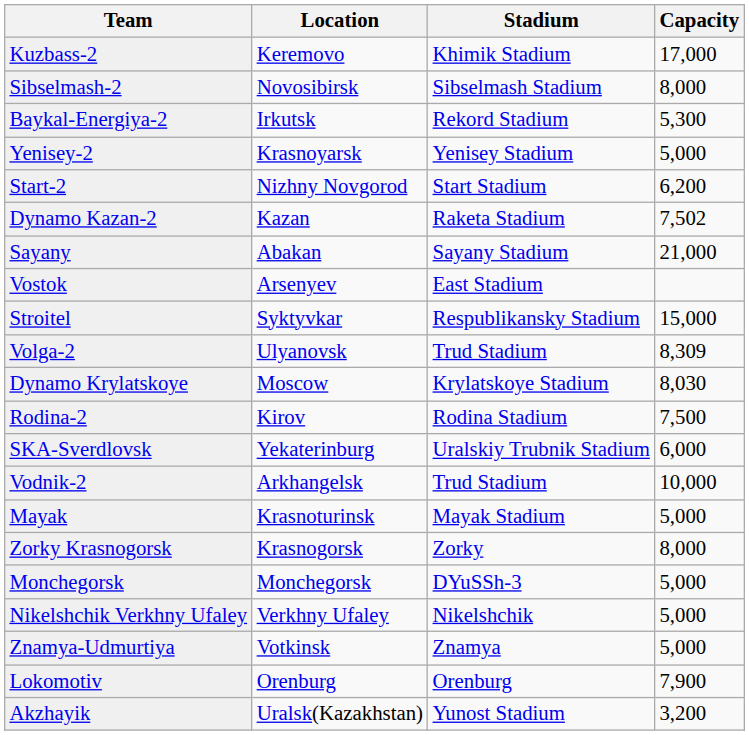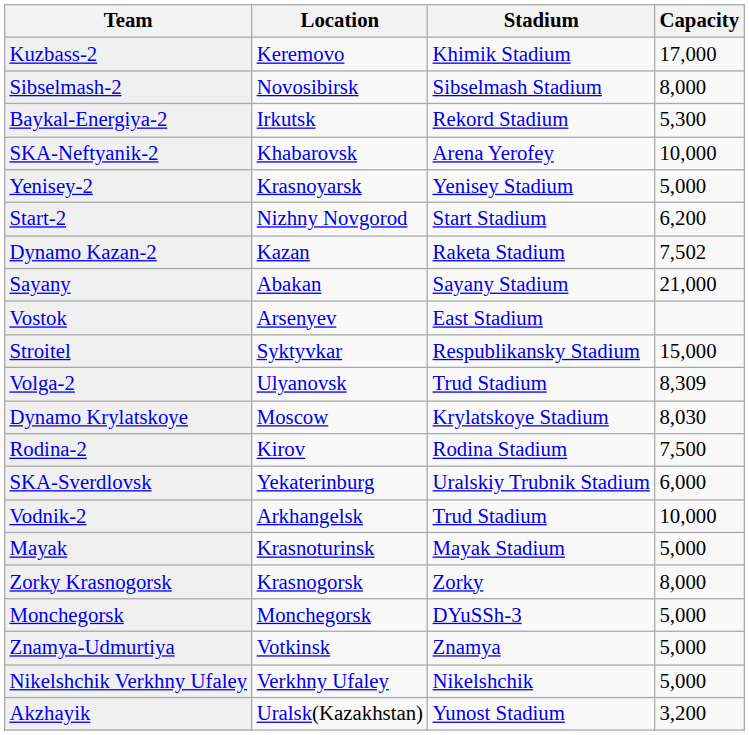 <table class="wikitable sortable" style="text-align: left;">
 <tr>
 <th>Team</th>
 <th>Location</th>
 <th>Stadium</th>
 <th>Capacity</th>
 </tr>
 <tr>
 <td style=background:#f0f0f0><a href='#'>Kuzbass-2</a></td>
 <td><a href='#'>Keremovo</a></td>
 <td><a href='#'>Khimik Stadium</a></td>
 <td>17,000</td>
 </tr>
 <tr>
 <td style=background:#f0f0f0><a href='#'>Sibselmash-2</a></td>
 <td><a href='#'>Novosibirsk</a></td>
 <td><a href='#'>Sibselmash Stadium</a></td>
 <td>8,000</td>
 </tr>
 <tr>
 <td style=background:#f0f0f0><a href='#'>Baykal-Energiya-2</a></td>
 <td><a href='#'>Irkutsk</a></td>
 <td><a href='#'>Rekord Stadium</a></td>
 <td>5,300</td>
+</tr>
+<tr>
+<td style=background:#f0f0f0><a href='#'>SKA-Neftyanik-2</a></td>
+<td><a href='#'>Khabarovsk</a></td>
+<td><a href='#'>Arena Yerofey</a></td>
+<td>10,000</td>
 </tr>
 <tr>
 <td style=background:#f0f0f0><a href='#'>Yenisey-2</a></td>
 <td><a href='#'>Krasnoyarsk</a></td>
 <td><a href='#'>Yenisey Stadium</a></td>
 <td>5,000</td>
 </tr>
 <tr>
 <td style=background:#f0f0f0><a href='#'>Start-2</a></td>
 <td><a href='#'>Nizhny Novgorod</a></td>
 <td><a href='#'>Start Stadium</a></td>
 <td>6,200</td>
 </tr>
 <tr>
 <td style=background:#f0f0f0><a href='#'>Dynamo Kazan-2</a></td>
 <td><a href='#'>Kazan</a></td>
 <td><a href='#'>Raketa Stadium</a></td>
 <td>7,502</td>
 </tr>
 <tr>
 <td style=background:#f0f0f0><a href='#'>Sayany</a></td>
 <td><a href='#'>Abakan</a></td>
 <td><a href='#'>Sayany Stadium</a></td>
 <td>21,000</td>
 </tr>
 <tr>
 <td style=background:#f0f0f0><a href='#'>Vostok</a></td>
 <td><a href='#'>Arsenyev</a></td>
 <td><a href='#'>East Stadium</a></td>
 <td></td>
 </tr>
 <tr>
 <td style=background:#f0f0f0><a href='#'>Stroitel</a></td>
 <td><a href='#'>Syktyvkar</a></td>
 <td><a href='#'>Respublikansky Stadium</a></td>
 <td>15,000</td>
 </tr>
 <tr>
 <td style=background:#f0f0f0><a href='#'>Volga-2</a></td>
 <td><a href='#'>Ulyanovsk</a></td>
 <td><a href='#'>Trud Stadium</a></td>
 <td>8,309</td>
 </tr>
 <tr>
 <td style=background:#f0f0f0><a href='#'>Dynamo Krylatskoye</a></td>
 <td><a href='#'>Moscow</a></td>
 <td><a href='#'>Krylatskoye Stadium</a></td>
 <td>8,030</td>
 </tr>
 <tr>
 <td style=background:#f0f0f0><a href='#'>Rodina-2</a></td>
 <td><a href='#'>Kirov</a></td>
 <td><a href='#'>Rodina Stadium</a></td>
 <td>7,500</td>
 </tr>
 <tr>
 <td style=background:#f0f0f0><a href='#'>SKA-Sverdlovsk</a></td>
 <td><a href='#'>Yekaterinburg</a></td>
 <td><a href='#'>Uralskiy Trubnik Stadium</a></td>
 <td>6,000</td>
 </tr>
 <tr>
 <td style=background:#f0f0f0><a href='#'>Vodnik-2</a></td>
 <td><a href='#'>Arkhangelsk</a></td>
 <td><a href='#'>Trud Stadium</a></td>
 <td>10,000</td>
 </tr>
 <tr>
 <td style=background:#f0f0f0><a href='#'>Mayak</a></td>
 <td><a href='#'>Krasnoturinsk</a></td>
 <td><a href='#'>Mayak Stadium</a></td>
 <td>5,000</td>
 </tr>
 <tr>
 <td style=background:#f0f0f0><a href='#'>Zorky Krasnogorsk</a></td>
 <td><a href='#'>Krasnogorsk</a></td>
 <td><a href='#'>Zorky</a></td>
 <td>8,000</td>
 </tr>
 <tr>
 <td style=background:#f0f0f0><a href='#'>Monchegorsk</a></td>
 <td><a href='#'>Monchegorsk</a></td>
 <td><a href='#'>DYuSSh-3</a></td>
 <td>5,000</td>
 </tr>
 <tr>
-<td style=background:#f0f0f0><a href='#'>Nikelshchik Verkhny Ufaley</a></td>
-<td><a href='#'>Verkhny Ufaley</a></td>
-<td><a href='#'>Nikelshchik</a></td>
-<td>5,000</td>
-</tr>
-<tr>
 <td style=background:#f0f0f0><a href='#'>Znamya-Udmurtiya</a></td>
 <td><a href='#'>Votkinsk</a></td>
 <td><a href='#'>Znamya</a></td>
 <td>5,000</td>
 </tr>
 <tr>
-<td style=background:#f0f0f0><a href='#'>Lokomotiv</a></td>
-<td><a href='#'>Orenburg</a></td>
-<td><a href='#'>Orenburg</a></td>
-<td>7,900</td>
+<td style=background:#f0f0f0><a href='#'>Nikelshchik Verkhny Ufaley</a></td>
+<td><a href='#'>Verkhny Ufaley</a></td>
+<td><a href='#'>Nikelshchik</a></td>
+<td>5,000</td>
 </tr>
 <tr>
 <td style=background:#f0f0f0><a href='#'>Akzhayik</a></td>
 <td><a href='#'>Uralsk</a>(Kazakhstan)</td>
 <td><a href='#'>Yunost Stadium</a></td>
 <td>3,200</td>
 </tr>
 </table>
